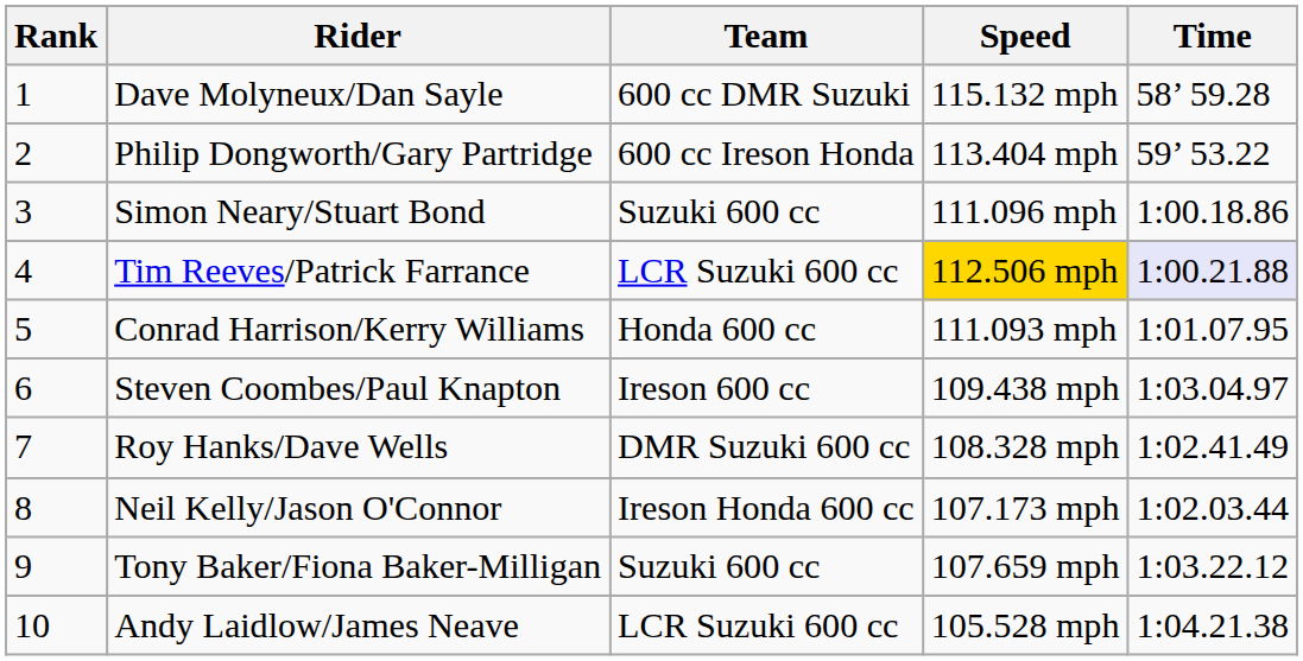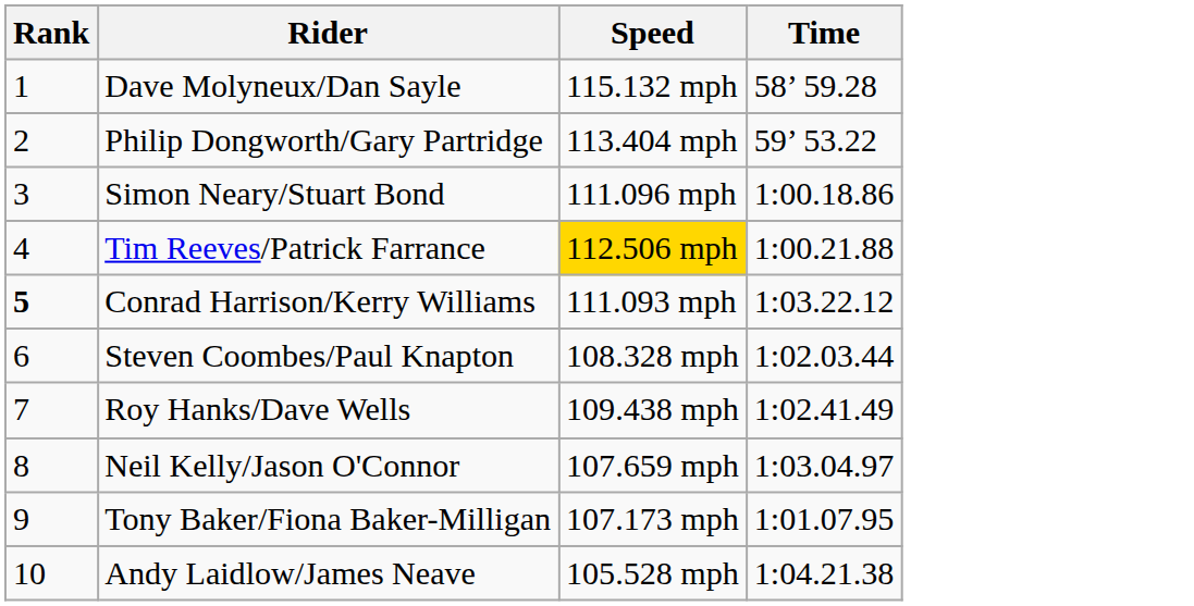 <table class="wikitable" style="font-size: 95%;">
 <tr style="background:#efefef;">
 <th>Rank</th>
 <th>Rider</th>
-<th>Team</th>
 <th>Speed</th>
 <th>Time</th>
 </tr>
 <tr>
 <td>1</td>
 <td> Dave Molyneux/Dan Sayle</td>
-<td>600 cc DMR Suzuki</td>
 <td>115.132 mph</td>
 <td>58’ 59.28</td>
 </tr>
 <tr>
 <td>2</td>
 <td> Philip Dongworth/Gary Partridge</td>
-<td>600 cc Ireson Honda</td>
 <td>113.404 mph</td>
 <td>59’ 53.22</td>
 </tr>
 <tr>
 <td>3</td>
 <td> Simon Neary/Stuart Bond</td>
-<td>Suzuki 600 cc</td>
 <td>111.096 mph</td>
 <td>1:00.18.86</td>
 </tr>
 <tr>
 <td>4</td>
 <td> <a href='#'>Tim Reeves</a>/Patrick Farrance</td>
-<td><a href='#'>LCR</a> Suzuki 600 cc</td>
 <td style="background: gold;">112.506 mph</td>
-<td style="background: lavender;">1:00.21.88</td>
+<td>1:00.21.88</td>
 </tr>
 <tr>
-<td>5</td>
+<td><strong>5</strong></td>
 <td> Conrad Harrison/Kerry Williams</td>
-<td>Honda 600 cc</td>
 <td>111.093 mph</td>
-<td>1:01.07.95</td>
+<td>1:03.22.12</td>
 </tr>
 <tr>
 <td>6</td>
 <td> Steven Coombes/Paul Knapton</td>
-<td>Ireson 600 cc</td>
-<td>109.438 mph</td>
-<td>1:03.04.97</td>
+<td>108.328 mph</td>
+<td>1:02.03.44</td>
 </tr>
 <tr>
 <td>7</td>
 <td> Roy Hanks/Dave Wells</td>
-<td>DMR Suzuki 600 cc</td>
-<td>108.328 mph</td>
+<td>109.438 mph</td>
 <td>1:02.41.49</td>
 </tr>
 <tr>
 <td>8</td>
 <td> Neil Kelly/Jason O'Connor</td>
-<td>Ireson Honda 600 cc</td>
-<td>107.173 mph</td>
-<td>1:02.03.44</td>
+<td>107.659 mph</td>
+<td>1:03.04.97</td>
 </tr>
 <tr>
 <td>9</td>
 <td> Tony Baker/Fiona Baker-Milligan</td>
-<td>Suzuki 600 cc</td>
-<td>107.659 mph</td>
-<td>1:03.22.12</td>
+<td>107.173 mph</td>
+<td>1:01.07.95</td>
 </tr>
 <tr>
 <td>10</td>
 <td> Andy Laidlow/James Neave</td>
-<td>LCR Suzuki 600 cc</td>
 <td>105.528 mph</td>
 <td>1:04.21.38</td>
 </tr>
 </table>
